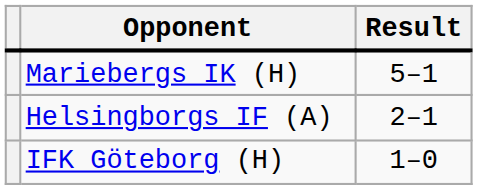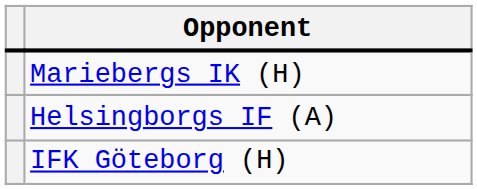 <table class="wikitable plainrowheaders" style="text-align:center;margin-left:1em;float:right;clear:right;min-width:226px">
 <tr>
 <th scope="col"></th>
 <th scope="col">Opponent</th>
-<th scope="col">Result</th>
 </tr>
 <tr style="border-top:2px solid black">
 <th scope="row" style="text-align:center"></th>
 <td align="left"><a href='#'>Mariebergs IK</a> (H)</td>
-<td>5–1</td>
 </tr>
 <tr>
 <th scope="row" style="text-align:center"></th>
 <td align="left"><a href='#'>Helsingborgs IF</a> (A)</td>
-<td>2–1</td>
 </tr>
 <tr>
 <th scope="row" style="text-align:center"></th>
 <td align="left"><a href='#'>IFK Göteborg</a> (H)</td>
-<td>1–0</td>
 </tr>
 </table>
